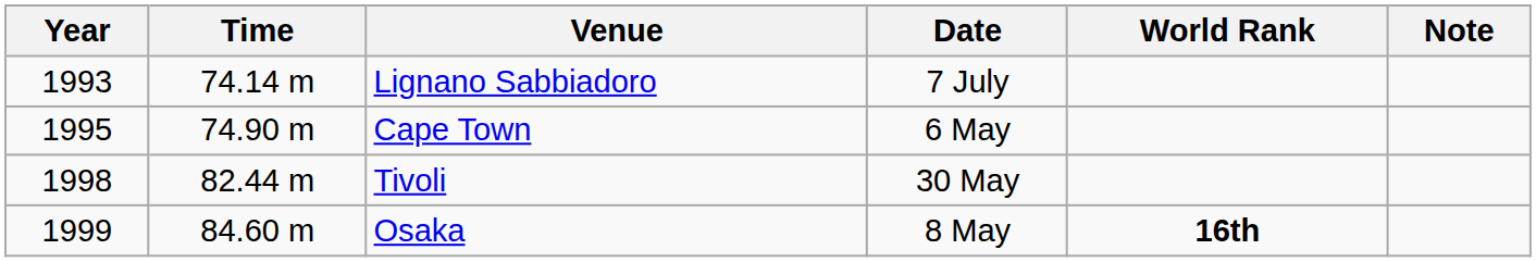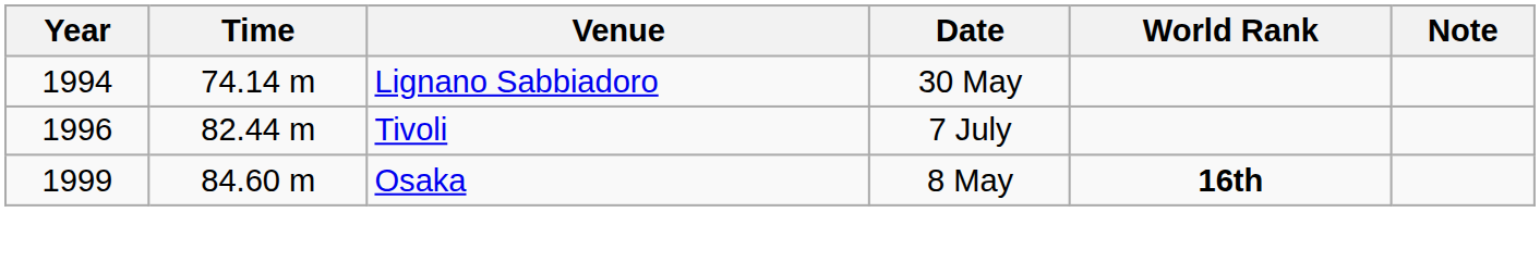 <table class="wikitable" width=55% style="font-size:90%; text-align:center;">
 <tr>
 <th>Year</th>
 <th>Time</th>
 <th>Venue</th>
 <th>Date</th>
 <th>World Rank</th>
 <th>Note</th>
 </tr>
 <tr>
-<td>1993</td>
+<td>1994</td>
 <td>74.14 m</td>
 <td align="left"> <a href='#'>Lignano Sabbiadoro</a></td>
-<td>7 July</td>
+<td>30 May</td>
 <td></td>
 <td></td>
 </tr>
 <tr>
-<td>1995</td>
-<td>74.90 m</td>
-<td align="left"> <a href='#'>Cape Town</a></td>
-<td>6 May</td>
-<td></td>
-<td></td>
-</tr>
-<tr>
-<td>1998</td>
+<td>1996</td>
 <td>82.44 m</td>
 <td align="left"> <a href='#'>Tivoli</a></td>
-<td>30 May</td>
+<td>7 July</td>
 <td></td>
 <td></td>
 </tr>
 <tr>
 <td>1999</td>
 <td>84.60 m</td>
 <td align="left"> <a href='#'>Osaka</a></td>
 <td>8 May</td>
 <td><strong>16th</strong></td>
 <td></td>
 </tr>
 </table>
